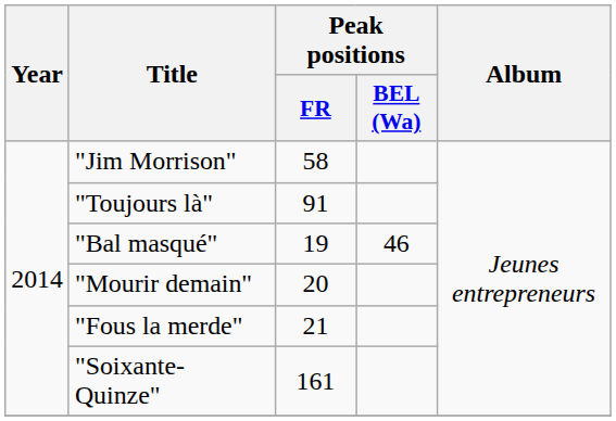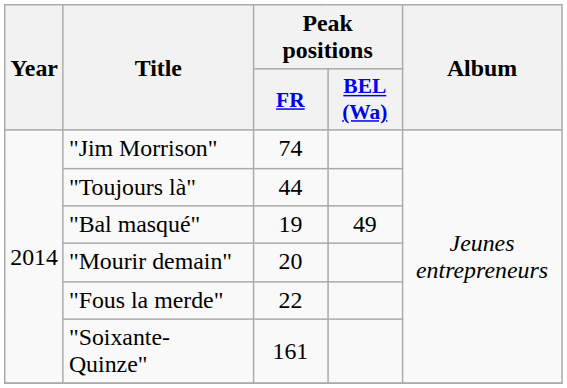 <table class="wikitable">
 <tr>
 <th align="center" rowspan="2" width="10">Year</th>
 <th align="center" rowspan="2" width="120">Title</th>
 <th align="center" colspan="2" width="20">Peak positions</th>
 <th align="center" rowspan="2" width="100">Album</th>
 </tr>
 <tr>
 <th scope="col" style="width:3em;font-size:90%;"><a href='#'>FR</a><br></th>
 <th scope="col" style="width:3em;font-size:90%;"><a href='#'>BEL <br>(Wa)</a><br></th>
 </tr>
 <tr>
 <td style="text-align:center;" rowspan=6>2014</td>
 <td>"Jim Morrison"</td>
-<td style="text-align:center;">58</td>
+<td style="text-align:center;">74</td>
 <td style="text-align:center;"></td>
 <td style="text-align:center;" rowspan=6><em>Jeunes entrepreneurs</em></td>
 </tr>
 <tr>
 <td>"Toujours là"</td>
-<td style="text-align:center;">91</td>
+<td style="text-align:center;">44</td>
 <td style="text-align:center;"></td>
 </tr>
 <tr>
 <td>"Bal masqué"</td>
 <td style="text-align:center;">19</td>
-<td style="text-align:center;">46</td>
+<td style="text-align:center;">49</td>
 </tr>
 <tr>
 <td>"Mourir demain"</td>
 <td style="text-align:center;">20</td>
 <td style="text-align:center;"></td>
 </tr>
 <tr>
 <td>"Fous la merde"</td>
-<td style="text-align:center;">21</td>
+<td style="text-align:center;">22</td>
 <td style="text-align:center;"></td>
 </tr>
 <tr>
 <td>"Soixante-Quinze"</td>
 <td style="text-align:center;">161</td>
 <td style="text-align:center;"></td>
 </tr>
 <tr>
 </tr>
 </table>
